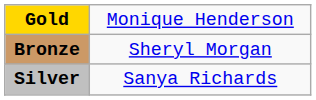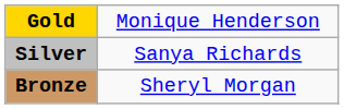 <table class="wikitable" style="text-align:center; " width="35%">
 <tr>
 <td bgcolor="gold"><strong>Gold</strong></td>
 <td><a href='#'>Monique Henderson</a><br>  <small><em></em></small></td>
 </tr>
 <tr>
+<td bgcolor="silver"><strong>Silver</strong></td>
+<td><a href='#'>Sanya Richards</a><br>  <small><em></em></small></td>
+</tr>
+<tr>
 <td bgcolor="CC9966"><strong>Bronze</strong></td>
 <td><a href='#'>Sheryl Morgan</a><br>  <small><em></em></small></td>
 </tr>
-<tr>
-<td bgcolor="silver"><strong>Silver</strong></td>
-<td><a href='#'>Sanya Richards</a><br>  <small><em></em></small></td>
-</tr>
 </table>
